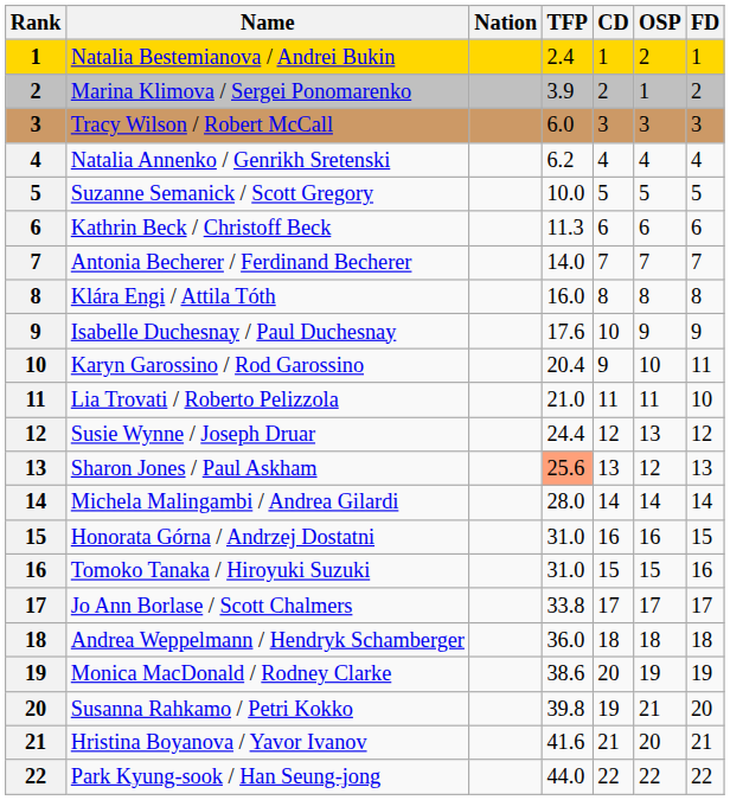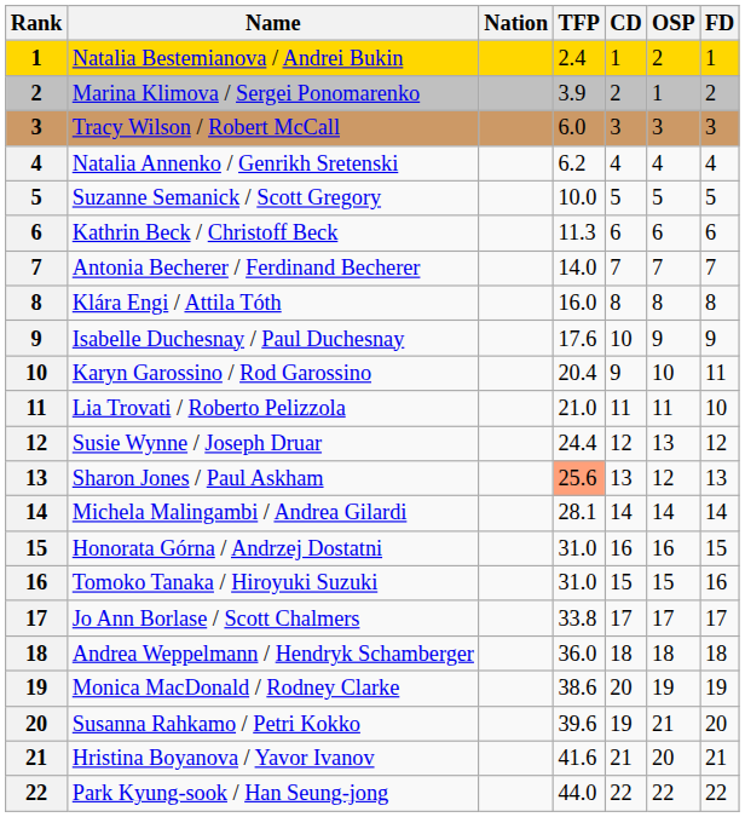 <table class="wikitable">
 <tr>
 <th>Rank</th>
 <th>Name</th>
 <th>Nation</th>
 <th>TFP</th>
 <th>CD</th>
 <th>OSP</th>
 <th>FD</th>
 </tr>
 <tr bgcolor=gold>
 <td align=center><strong>1</strong></td>
 <td><a href='#'>Natalia Bestemianova</a> / <a href='#'>Andrei Bukin</a></td>
 <td></td>
 <td>2.4</td>
 <td>1</td>
 <td>2</td>
 <td>1</td>
 </tr>
 <tr bgcolor=silver>
 <td align=center><strong>2</strong></td>
 <td><a href='#'>Marina Klimova</a> / <a href='#'>Sergei Ponomarenko</a></td>
 <td></td>
 <td>3.9</td>
 <td>2</td>
 <td>1</td>
 <td>2</td>
 </tr>
 <tr bgcolor=cc9966>
 <td align=center><strong>3</strong></td>
 <td><a href='#'>Tracy Wilson</a> / <a href='#'>Robert McCall</a></td>
 <td></td>
 <td>6.0</td>
 <td>3</td>
 <td>3</td>
 <td>3</td>
 </tr>
 <tr>
 <th>4</th>
 <td><a href='#'>Natalia Annenko</a> / <a href='#'>Genrikh Sretenski</a></td>
 <td></td>
 <td>6.2</td>
 <td>4</td>
 <td>4</td>
 <td>4</td>
 </tr>
 <tr>
 <th>5</th>
 <td><a href='#'>Suzanne Semanick</a> / <a href='#'>Scott Gregory</a></td>
 <td></td>
 <td>10.0</td>
 <td>5</td>
 <td>5</td>
 <td>5</td>
 </tr>
 <tr>
 <th>6</th>
 <td><a href='#'>Kathrin Beck</a> / <a href='#'>Christoff Beck</a></td>
 <td></td>
 <td>11.3</td>
 <td>6</td>
 <td>6</td>
 <td>6</td>
 </tr>
 <tr>
 <th>7</th>
 <td><a href='#'>Antonia Becherer</a> / <a href='#'>Ferdinand Becherer</a></td>
 <td></td>
 <td>14.0</td>
 <td>7</td>
 <td>7</td>
 <td>7</td>
 </tr>
 <tr>
 <th>8</th>
 <td><a href='#'>Klára Engi</a> / <a href='#'>Attila Tóth</a></td>
 <td></td>
 <td>16.0</td>
 <td>8</td>
 <td>8</td>
 <td>8</td>
 </tr>
 <tr>
 <th>9</th>
 <td><a href='#'>Isabelle Duchesnay</a> / <a href='#'>Paul Duchesnay</a></td>
 <td></td>
 <td>17.6</td>
 <td>10</td>
 <td>9</td>
 <td>9</td>
 </tr>
 <tr>
 <th>10</th>
 <td><a href='#'>Karyn Garossino</a> / <a href='#'>Rod Garossino</a></td>
 <td></td>
 <td>20.4</td>
 <td>9</td>
 <td>10</td>
 <td>11</td>
 </tr>
 <tr>
 <th>11</th>
 <td><a href='#'>Lia Trovati</a> / <a href='#'>Roberto Pelizzola</a></td>
 <td></td>
 <td>21.0</td>
 <td>11</td>
 <td>11</td>
 <td>10</td>
 </tr>
 <tr>
 <th>12</th>
 <td><a href='#'>Susie Wynne</a> / <a href='#'>Joseph Druar</a></td>
 <td></td>
 <td>24.4</td>
 <td>12</td>
 <td>13</td>
 <td>12</td>
 </tr>
 <tr>
 <th>13</th>
 <td><a href='#'>Sharon Jones</a> / <a href='#'>Paul Askham</a></td>
 <td></td>
 <td style="background: lightsalmon;">25.6</td>
 <td>13</td>
 <td>12</td>
 <td>13</td>
 </tr>
 <tr>
 <th>14</th>
 <td><a href='#'>Michela Malingambi</a> / <a href='#'>Andrea Gilardi</a></td>
 <td></td>
-<td>28.0</td>
+<td>28.1</td>
 <td>14</td>
 <td>14</td>
 <td>14</td>
 </tr>
 <tr>
 <th>15</th>
 <td><a href='#'>Honorata Górna</a> / <a href='#'>Andrzej Dostatni</a></td>
 <td></td>
 <td>31.0</td>
 <td>16</td>
 <td>16</td>
 <td>15</td>
 </tr>
 <tr>
 <th>16</th>
 <td><a href='#'>Tomoko Tanaka</a> / <a href='#'>Hiroyuki Suzuki</a></td>
 <td></td>
 <td>31.0</td>
 <td>15</td>
 <td>15</td>
 <td>16</td>
 </tr>
 <tr>
 <th>17</th>
 <td><a href='#'>Jo Ann Borlase</a> / <a href='#'>Scott Chalmers</a></td>
 <td></td>
 <td>33.8</td>
 <td>17</td>
 <td>17</td>
 <td>17</td>
 </tr>
 <tr>
 <th>18</th>
 <td><a href='#'>Andrea Weppelmann</a> / <a href='#'>Hendryk Schamberger</a></td>
 <td></td>
 <td>36.0</td>
 <td>18</td>
 <td>18</td>
 <td>18</td>
 </tr>
 <tr>
 <th>19</th>
 <td><a href='#'>Monica MacDonald</a> / <a href='#'>Rodney Clarke</a></td>
 <td></td>
 <td>38.6</td>
 <td>20</td>
 <td>19</td>
 <td>19</td>
 </tr>
 <tr>
 <th>20</th>
 <td><a href='#'>Susanna Rahkamo</a> / <a href='#'>Petri Kokko</a></td>
 <td></td>
-<td>39.8</td>
+<td>39.6</td>
 <td>19</td>
 <td>21</td>
 <td>20</td>
 </tr>
 <tr>
 <th>21</th>
 <td><a href='#'>Hristina Boyanova</a> / <a href='#'>Yavor Ivanov</a></td>
 <td></td>
 <td>41.6</td>
 <td>21</td>
 <td>20</td>
 <td>21</td>
 </tr>
 <tr>
 <th>22</th>
 <td><a href='#'>Park Kyung-sook</a> / <a href='#'>Han Seung-jong</a></td>
 <td></td>
 <td>44.0</td>
 <td>22</td>
 <td>22</td>
 <td>22</td>
 </tr>
 </table>
